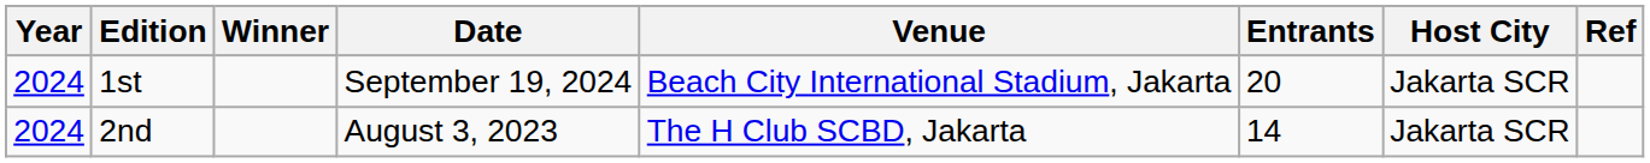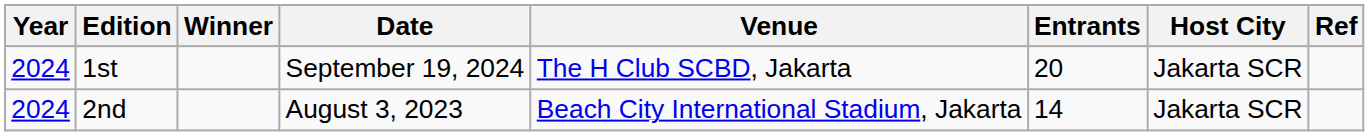 <table class="wikitable sortable" style="font-size: 84%;">
 <tr>
 <th>Year</th>
 <th>Edition</th>
 <th>Winner</th>
 <th>Date</th>
 <th>Venue</th>
 <th>Entrants</th>
 <th>Host City</th>
 <th>Ref</th>
 </tr>
 <tr>
 <td><a href='#'>2024</a></td>
 <td>1st</td>
 <td></td>
 <td>September 19, 2024</td>
-<td><a href='#'>Beach City International Stadium</a>, Jakarta</td>
+<td><a href='#'>The H Club SCBD</a>, Jakarta</td>
 <td>20</td>
 <td>Jakarta SCR</td>
 <td></td>
 </tr>
 <tr>
 <td><a href='#'>2024</a></td>
 <td>2nd</td>
 <td></td>
 <td>August 3, 2023</td>
-<td><a href='#'>The H Club SCBD</a>, Jakarta</td>
+<td><a href='#'>Beach City International Stadium</a>, Jakarta</td>
 <td>14</td>
 <td>Jakarta SCR</td>
 <td></td>
 </tr>
 </table>
